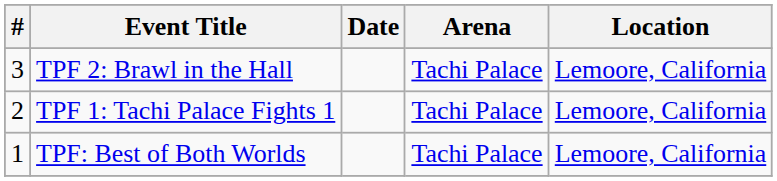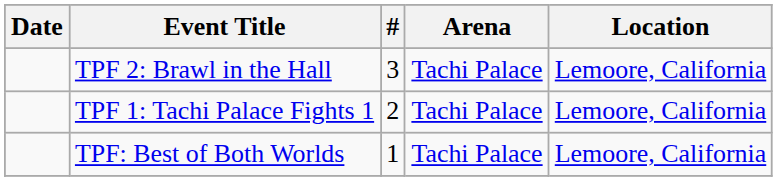 <table class="sortable wikitable succession-box" style="font-size:90%;">
 <tr>
+<th scope="col">Date</th>
+<th scope="col">Event Title</th>
 <th scope="col">#</th>
-<th scope="col">Event Title</th>
-<th scope="col">Date</th>
 <th scope="col">Arena</th>
 <th scope="col">Location</th>
 </tr>
 <tr>
+<td></td>
+<td><a href='#'>TPF 2: Brawl in the Hall</a></td>
 <td align=center>3</td>
-<td><a href='#'>TPF 2: Brawl in the Hall</a></td>
-<td></td>
 <td><a href='#'>Tachi Palace</a></td>
 <td><a href='#'>Lemoore, California</a></td>
 </tr>
 <tr>
+<td></td>
+<td><a href='#'>TPF 1: Tachi Palace Fights 1</a></td>
 <td align=center>2</td>
-<td><a href='#'>TPF 1: Tachi Palace Fights 1</a></td>
-<td></td>
 <td><a href='#'>Tachi Palace</a></td>
 <td><a href='#'>Lemoore, California</a></td>
 </tr>
 <tr>
+<td></td>
+<td><a href='#'>TPF: Best of Both Worlds</a></td>
 <td align=center>1</td>
-<td><a href='#'>TPF: Best of Both Worlds</a></td>
-<td></td>
 <td><a href='#'>Tachi Palace</a></td>
 <td><a href='#'>Lemoore, California</a></td>
 </tr>
 </table>
